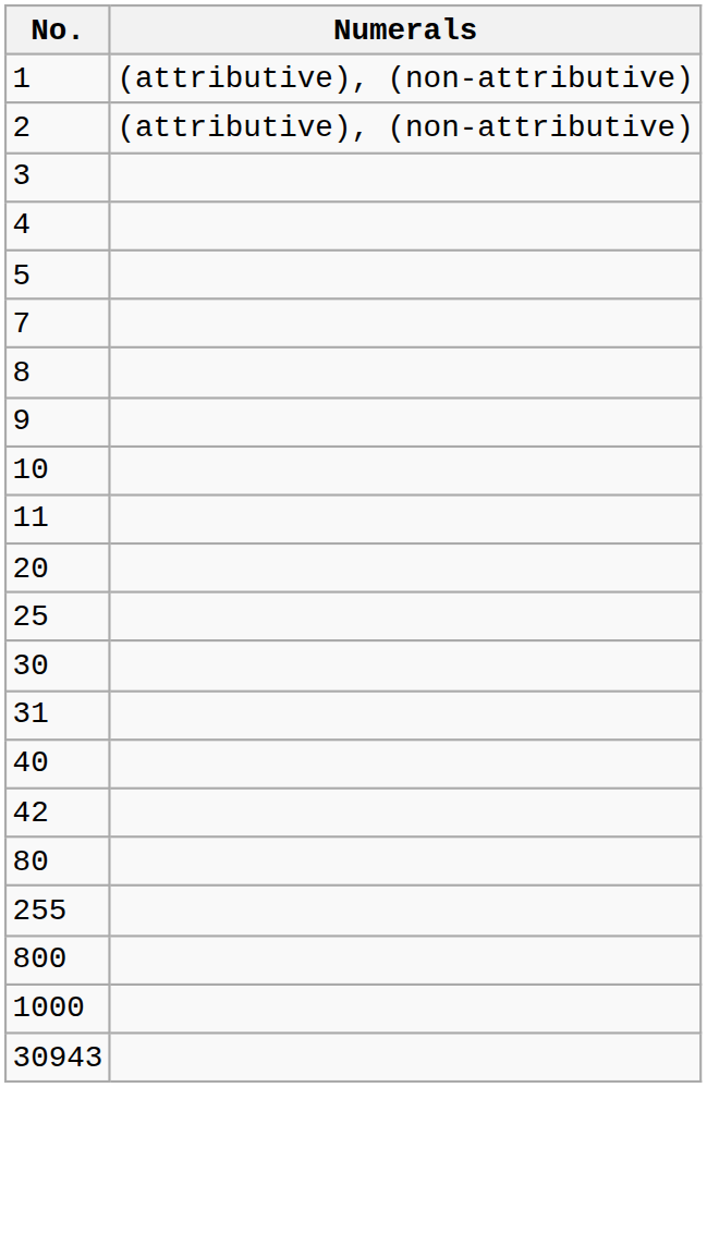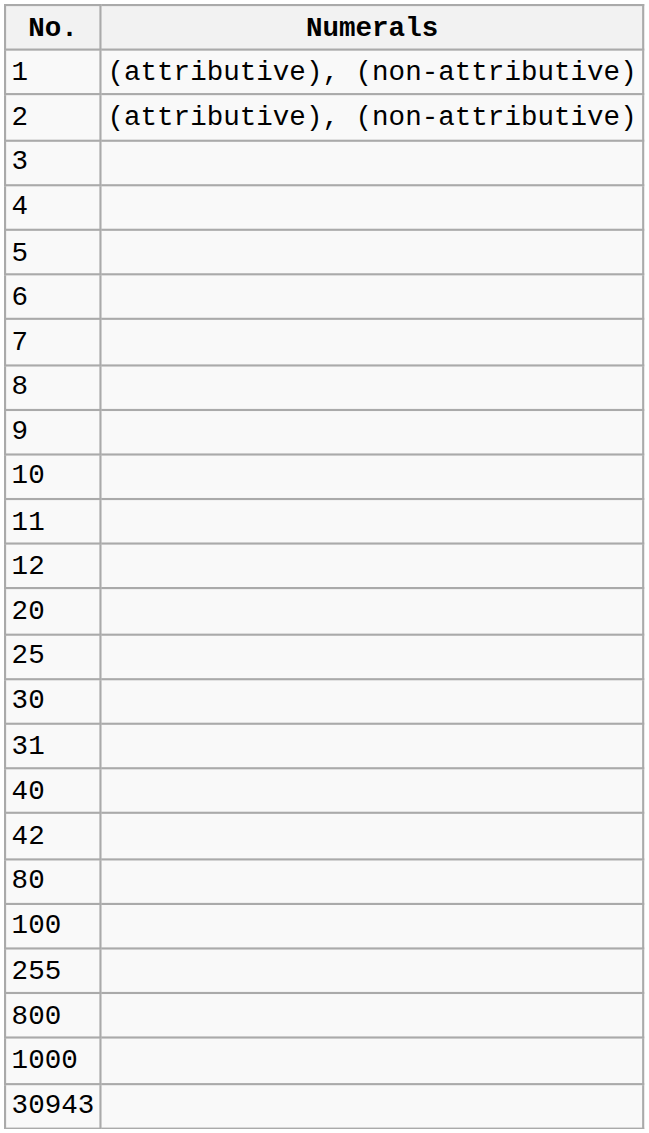 <table class="wikitable">
 <tr>
 <th>No.</th>
 <th>Numerals</th>
 </tr>
 <tr>
 <td>1</td>
 <td> (attributive),  (non-attributive)</td>
 </tr>
 <tr>
 <td>2</td>
 <td> (attributive),  (non-attributive)</td>
 </tr>
 <tr>
 <td>3</td>
 <td></td>
 </tr>
 <tr>
 <td>4</td>
 <td></td>
 </tr>
 <tr>
 <td>5</td>
 <td></td>
 </tr>
 <tr>
+<td>6</td>
+<td></td>
+</tr>
+<tr>
 <td>7</td>
 <td></td>
 </tr>
 <tr>
 <td>8</td>
 <td></td>
 </tr>
 <tr>
 <td>9</td>
 <td></td>
 </tr>
 <tr>
 <td>10</td>
 <td></td>
 </tr>
 <tr>
 <td>11</td>
+<td></td>
+</tr>
+<tr>
+<td>12</td>
 <td></td>
 </tr>
 <tr>
 <td>20</td>
 <td></td>
 </tr>
 <tr>
 <td>25</td>
 <td></td>
 </tr>
 <tr>
 <td>30</td>
 <td></td>
 </tr>
 <tr>
 <td>31</td>
 <td></td>
 </tr>
 <tr>
 <td>40</td>
 <td></td>
 </tr>
 <tr>
 <td>42</td>
 <td></td>
 </tr>
 <tr>
 <td>80</td>
 <td></td>
 </tr>
 <tr>
+<td>100</td>
+<td></td>
+</tr>
+<tr>
 <td>255</td>
 <td></td>
 </tr>
 <tr>
 <td>800</td>
 <td></td>
 </tr>
 <tr>
 <td>1000</td>
 <td></td>
 </tr>
 <tr>
 <td>30943</td>
 <td></td>
 </tr>
 </table>
